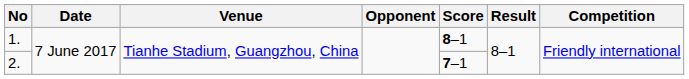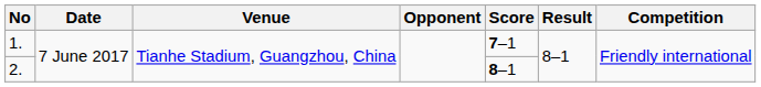 <table class="wikitable" style="font-size:85%;">
 <tr>
 <th>No</th>
 <th>Date</th>
 <th>Venue</th>
 <th>Opponent</th>
 <th>Score</th>
 <th>Result</th>
 <th>Competition</th>
 </tr>
 <tr>
 <td>1.</td>
 <td rowspan="2">7 June 2017</td>
 <td rowspan="2"><a href='#'>Tianhe Stadium</a>, <a href='#'>Guangzhou</a>, <a href='#'>China</a></td>
 <td rowspan="2"></td>
-<td><strong>8</strong>–1</td>
+<td><strong>7</strong>–1</td>
 <td rowspan="2">8–1</td>
 <td rowspan="2"><a href='#'>Friendly international</a></td>
 </tr>
 <tr>
 <td>2.</td>
-<td><strong>7</strong>–1</td>
+<td><strong>8</strong>–1</td>
 </tr>
 </table>
